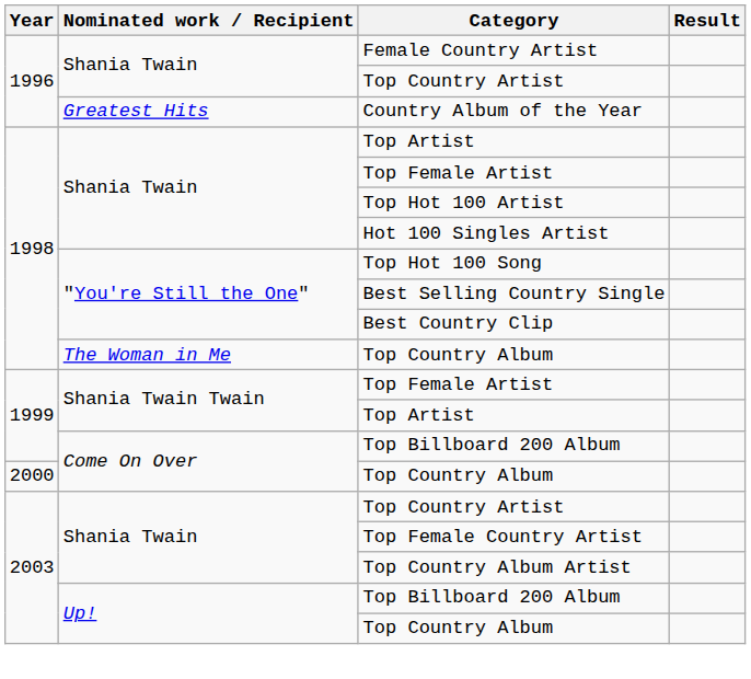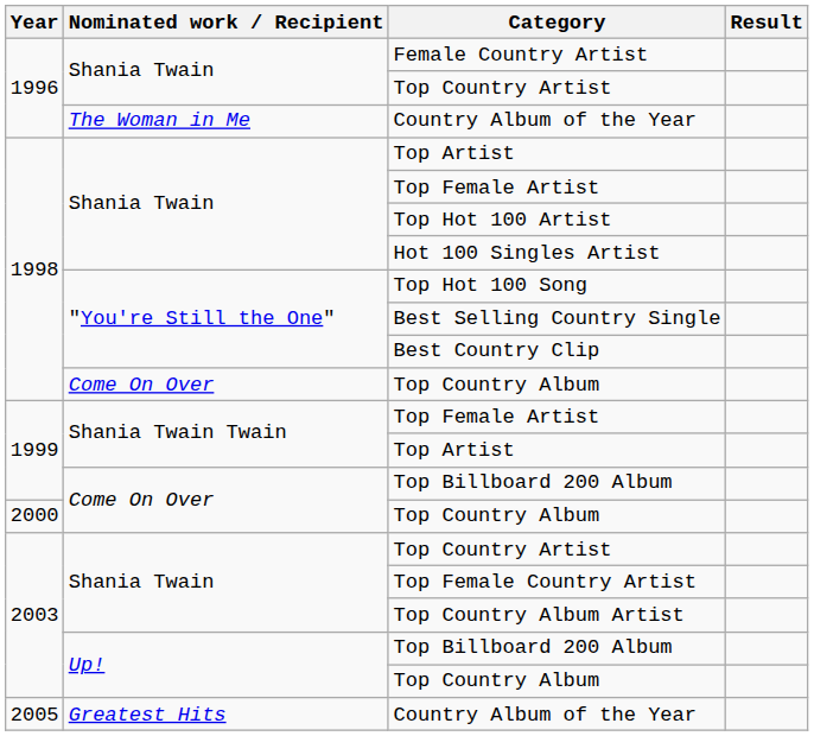 <table class="wikitable">
 <tr>
 <th>Year</th>
 <th>Nominated work / Recipient</th>
 <th>Category</th>
 <th>Result</th>
 </tr>
 <tr>
 <td rowspan="3">1996</td>
 <td rowspan="2">Shania Twain</td>
 <td>Female Country Artist</td>
 <td></td>
 </tr>
 <tr>
 <td>Top Country Artist</td>
 <td></td>
 </tr>
 <tr>
-<td><em><a href='#'>Greatest Hits</a></em></td>
+<td><em><a href='#'>The Woman in Me</a></em></td>
 <td>Country Album of the Year</td>
 <td></td>
 </tr>
 <tr>
 <td rowspan="8">1998</td>
 <td rowspan="4">Shania Twain</td>
 <td>Top Artist</td>
 <td></td>
 </tr>
 <tr>
 <td>Top Female Artist</td>
 <td></td>
 </tr>
 <tr>
 <td>Top Hot 100 Artist</td>
 <td></td>
 </tr>
 <tr>
 <td>Hot 100 Singles Artist</td>
 <td></td>
 </tr>
 <tr>
 <td rowspan="3">"<a href='#'>You're Still the One</a>"</td>
 <td>Top Hot 100 Song</td>
 <td></td>
 </tr>
 <tr>
 <td>Best Selling Country Single</td>
 <td></td>
 </tr>
 <tr>
 <td>Best Country Clip</td>
 <td></td>
 </tr>
 <tr>
-<td><em><a href='#'>The Woman in Me</a></em></td>
+<td><em><a href='#'>Come On Over</a></em></td>
 <td>Top Country Album</td>
 <td></td>
 </tr>
 <tr>
 <td rowspan="3">1999</td>
 <td rowspan="2">Shania Twain Twain</td>
 <td>Top Female Artist</td>
 <td></td>
 </tr>
 <tr>
 <td>Top Artist</td>
 <td></td>
 </tr>
 <tr>
 <td rowspan="2"><em>Come On Over</em></td>
 <td>Top Billboard 200 Album</td>
 <td></td>
 </tr>
 <tr>
 <td rowspan="1">2000</td>
 <td>Top Country Album</td>
 <td></td>
 </tr>
 <tr>
 <td rowspan="5">2003</td>
 <td rowspan="3">Shania Twain</td>
 <td>Top Country Artist</td>
 <td></td>
 </tr>
 <tr>
 <td>Top Female Country Artist</td>
 <td></td>
 </tr>
 <tr>
 <td>Top Country Album Artist</td>
 <td></td>
 </tr>
 <tr>
 <td rowspan="2"><em><a href='#'>Up!</a></em></td>
 <td>Top Billboard 200 Album</td>
 <td></td>
 </tr>
 <tr>
 <td>Top Country Album</td>
 <td></td>
 </tr>
+<tr>
+<td rowspan="1">2005</td>
+<td><em><a href='#'>Greatest Hits</a></em></td>
+<td>Country Album of the Year</td>
+<td></td>
+</tr>
 </table>
